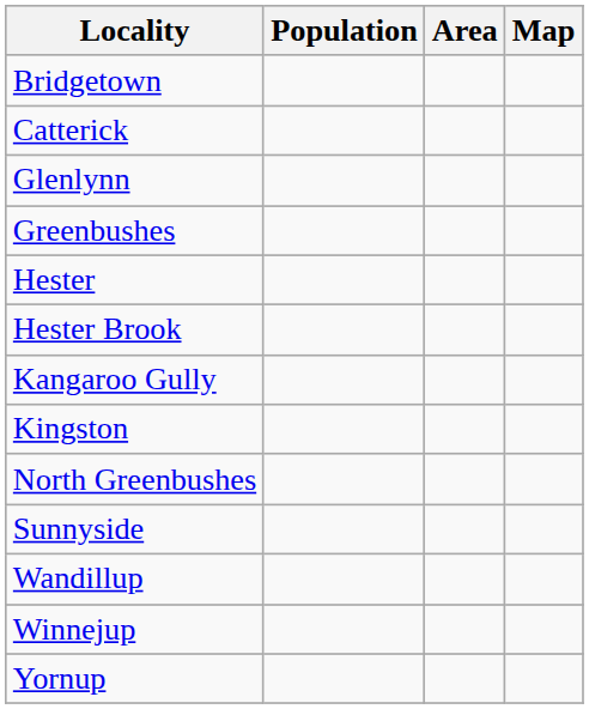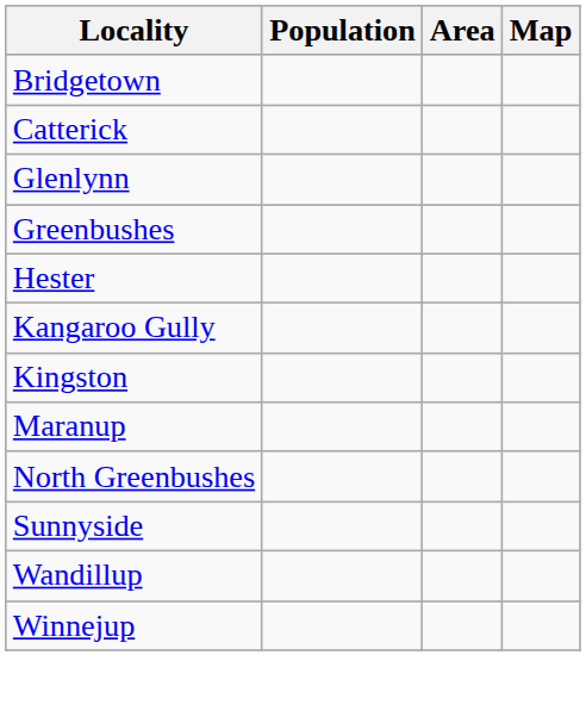 <table class="wikitable sortable">
 <tr>
 <th>Locality</th>
 <th data-sort-type=number>Population</th>
 <th data-sort-type=number>Area</th>
 <th>Map</th>
 </tr>
 <tr>
 <td><a href='#'>Bridgetown</a></td>
 <td></td>
 <td></td>
 <td></td>
 </tr>
 <tr>
 <td><a href='#'>Catterick</a></td>
 <td></td>
 <td></td>
 <td></td>
 </tr>
 <tr>
 <td><a href='#'>Glenlynn</a></td>
 <td></td>
 <td></td>
 <td></td>
 </tr>
 <tr>
 <td><a href='#'>Greenbushes</a></td>
 <td></td>
 <td></td>
 <td></td>
 </tr>
 <tr>
 <td><a href='#'>Hester</a></td>
 <td></td>
 <td></td>
 <td></td>
 </tr>
 <tr>
-<td><a href='#'>Hester Brook</a></td>
-<td></td>
-<td></td>
-<td></td>
-</tr>
-<tr>
 <td><a href='#'>Kangaroo Gully</a></td>
 <td></td>
 <td></td>
 <td></td>
 </tr>
 <tr>
 <td><a href='#'>Kingston</a></td>
+<td></td>
+<td></td>
+<td></td>
+</tr>
+<tr>
+<td><a href='#'>Maranup</a></td>
 <td></td>
 <td></td>
 <td></td>
 </tr>
 <tr>
 <td><a href='#'>North Greenbushes</a></td>
 <td></td>
 <td></td>
 <td></td>
 </tr>
 <tr>
 <td><a href='#'>Sunnyside</a></td>
 <td></td>
 <td></td>
 <td></td>
 </tr>
 <tr>
 <td><a href='#'>Wandillup</a></td>
 <td></td>
 <td></td>
 <td></td>
 </tr>
 <tr>
 <td><a href='#'>Winnejup</a></td>
 <td></td>
 <td></td>
 <td></td>
 </tr>
-<tr>
-<td><a href='#'>Yornup</a></td>
-<td></td>
-<td></td>
-<td></td>
-</tr>
 </table>
